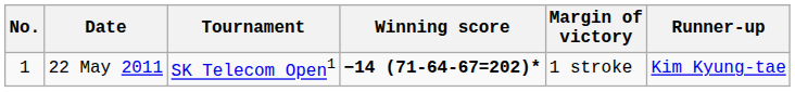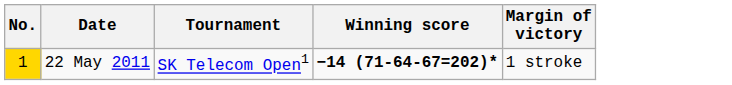 <table class="wikitable" style="font-size:95%;">
 <tr>
 <th>No.</th>
 <th>Date</th>
 <th>Tournament</th>
 <th>Winning score</th>
 <th>Margin of<br>victory</th>
-<th>Runner-up</th>
 </tr>
 <tr>
-<td align=center>1</td>
+<td align=center style="background: gold;">1</td>
 <td align=right>22 May <a href='#'>2011</a></td>
 <td><a href='#'>SK Telecom Open</a><sup>1</sup></td>
 <td><strong>−14 (71-64-67=202)*</strong></td>
 <td>1 stroke</td>
-<td> <a href='#'>Kim Kyung-tae</a></td>
 </tr>
 </table>
